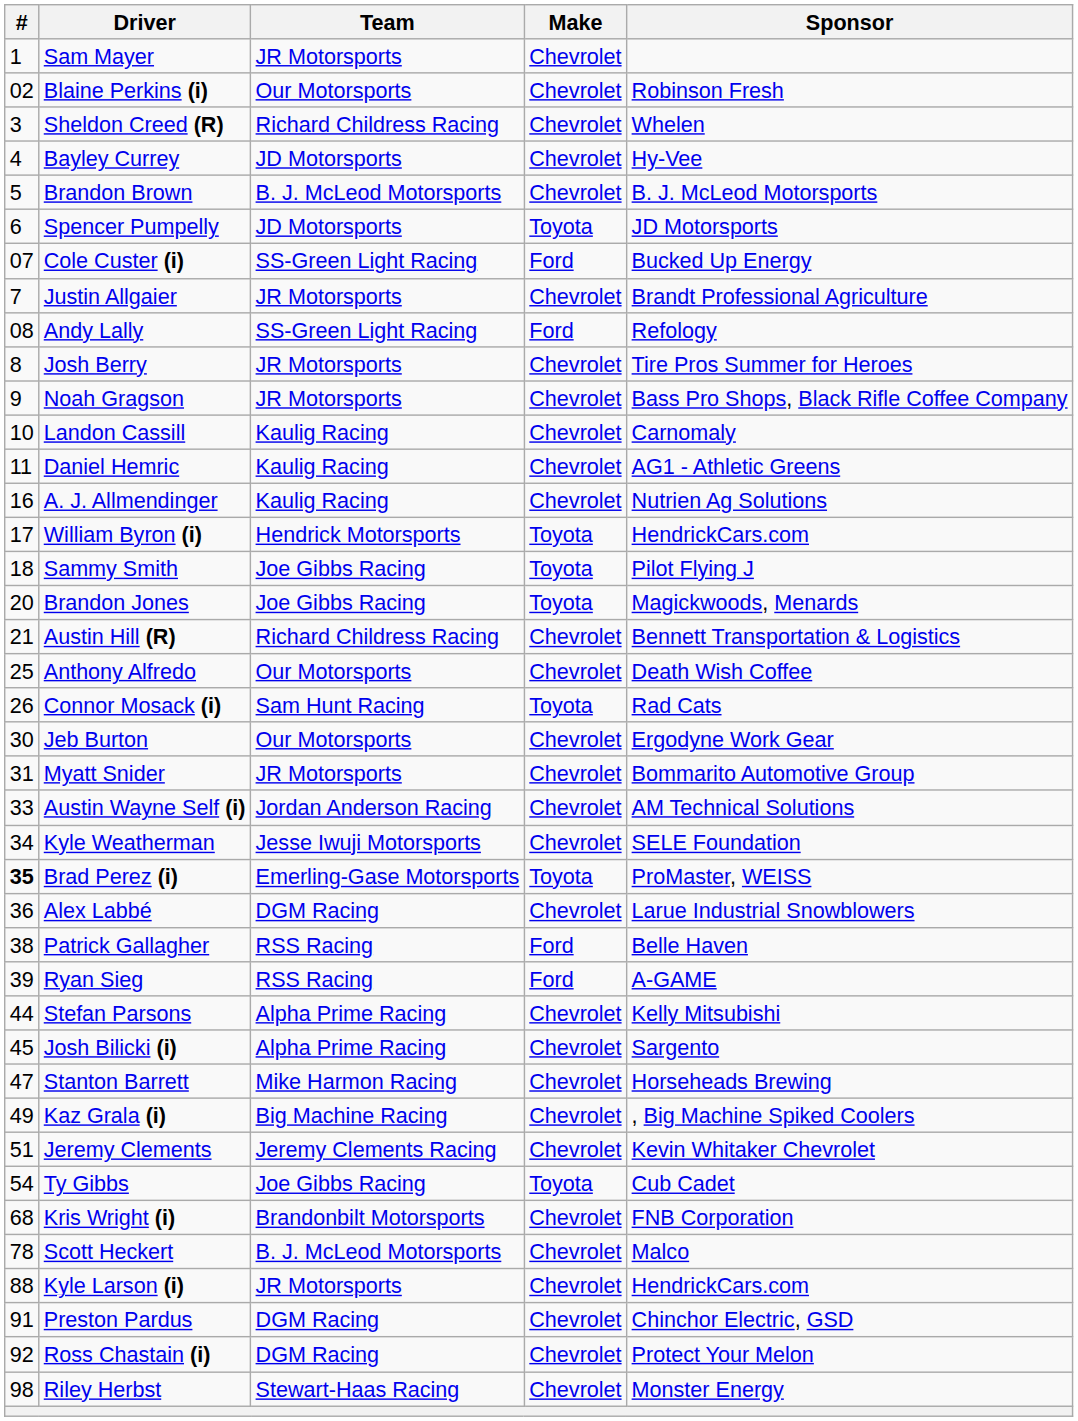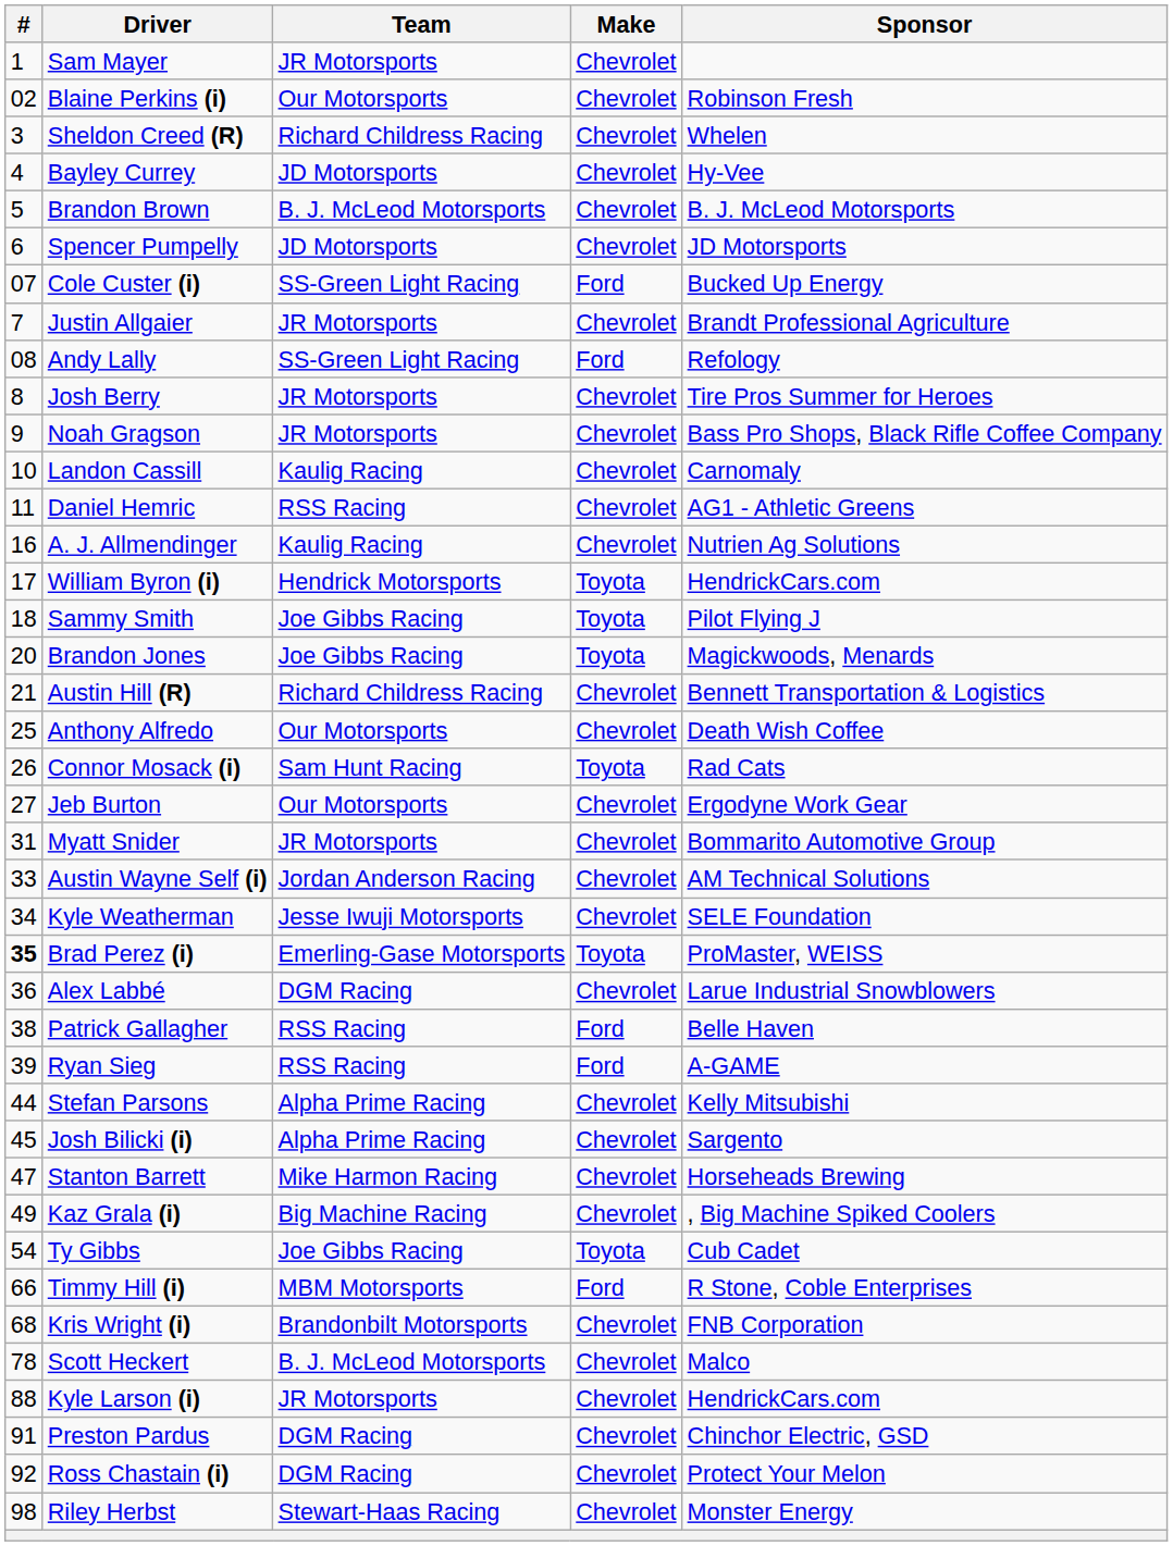 <table class="wikitable" style="font-size:95%">
 <tr>
 <th>#</th>
 <th>Driver</th>
 <th>Team</th>
 <th>Make</th>
 <th>Sponsor</th>
 </tr>
 <tr>
 <td>1</td>
 <td><a href='#'>Sam Mayer</a></td>
 <td><a href='#'>JR Motorsports</a></td>
 <td><a href='#'>Chevrolet</a></td>
 <td></td>
 </tr>
 <tr>
 <td>02</td>
 <td><a href='#'>Blaine Perkins</a> <strong>(i)</strong></td>
 <td><a href='#'>Our Motorsports</a></td>
 <td><a href='#'>Chevrolet</a></td>
 <td><a href='#'>Robinson Fresh</a></td>
 </tr>
 <tr>
 <td>3</td>
 <td><a href='#'>Sheldon Creed</a> <strong>(R)</strong></td>
 <td><a href='#'>Richard Childress Racing</a></td>
 <td><a href='#'>Chevrolet</a></td>
 <td><a href='#'>Whelen</a></td>
 </tr>
 <tr>
 <td>4</td>
 <td><a href='#'>Bayley Currey</a></td>
 <td><a href='#'>JD Motorsports</a></td>
 <td><a href='#'>Chevrolet</a></td>
 <td><a href='#'>Hy-Vee</a></td>
 </tr>
 <tr>
 <td>5</td>
 <td><a href='#'>Brandon Brown</a></td>
 <td><a href='#'>B. J. McLeod Motorsports</a></td>
 <td><a href='#'>Chevrolet</a></td>
 <td><a href='#'>B. J. McLeod Motorsports</a></td>
 </tr>
 <tr>
 <td>6</td>
 <td><a href='#'>Spencer Pumpelly</a></td>
 <td><a href='#'>JD Motorsports</a></td>
-<td><a href='#'>Toyota</a></td>
+<td><a href='#'>Chevrolet</a></td>
 <td><a href='#'>JD Motorsports</a></td>
 </tr>
 <tr>
 <td>07</td>
 <td><a href='#'>Cole Custer</a> <strong>(i)</strong></td>
 <td><a href='#'>SS-Green Light Racing</a></td>
 <td><a href='#'>Ford</a></td>
 <td><a href='#'>Bucked Up Energy</a></td>
 </tr>
 <tr>
 <td>7</td>
 <td><a href='#'>Justin Allgaier</a></td>
 <td><a href='#'>JR Motorsports</a></td>
 <td><a href='#'>Chevrolet</a></td>
 <td><a href='#'>Brandt Professional Agriculture</a></td>
 </tr>
 <tr>
 <td>08</td>
 <td><a href='#'>Andy Lally</a></td>
 <td><a href='#'>SS-Green Light Racing</a></td>
 <td><a href='#'>Ford</a></td>
 <td><a href='#'>Refology</a></td>
 </tr>
 <tr>
 <td>8</td>
 <td><a href='#'>Josh Berry</a></td>
 <td><a href='#'>JR Motorsports</a></td>
 <td><a href='#'>Chevrolet</a></td>
 <td><a href='#'>Tire Pros Summer for Heroes</a></td>
 </tr>
 <tr>
 <td>9</td>
 <td><a href='#'>Noah Gragson</a></td>
 <td><a href='#'>JR Motorsports</a></td>
 <td><a href='#'>Chevrolet</a></td>
 <td><a href='#'>Bass Pro Shops</a>, <a href='#'>Black Rifle Coffee Company</a></td>
 </tr>
 <tr>
 <td>10</td>
 <td><a href='#'>Landon Cassill</a></td>
 <td><a href='#'>Kaulig Racing</a></td>
 <td><a href='#'>Chevrolet</a></td>
 <td><a href='#'>Carnomaly</a></td>
 </tr>
 <tr>
 <td>11</td>
 <td><a href='#'>Daniel Hemric</a></td>
-<td><a href='#'>Kaulig Racing</a></td>
+<td><a href='#'>RSS Racing</a></td>
 <td><a href='#'>Chevrolet</a></td>
 <td><a href='#'>AG1 - Athletic Greens</a></td>
 </tr>
 <tr>
 <td>16</td>
 <td><a href='#'>A. J. Allmendinger</a></td>
 <td><a href='#'>Kaulig Racing</a></td>
 <td><a href='#'>Chevrolet</a></td>
 <td><a href='#'>Nutrien Ag Solutions</a></td>
 </tr>
 <tr>
 <td>17</td>
 <td><a href='#'>William Byron</a> <strong>(i)</strong></td>
 <td><a href='#'>Hendrick Motorsports</a></td>
 <td><a href='#'>Toyota</a></td>
 <td><a href='#'>HendrickCars.com</a></td>
 </tr>
 <tr>
 <td>18</td>
 <td><a href='#'>Sammy Smith</a></td>
 <td><a href='#'>Joe Gibbs Racing</a></td>
 <td><a href='#'>Toyota</a></td>
 <td><a href='#'>Pilot Flying J</a></td>
 </tr>
 <tr>
 <td>20</td>
 <td><a href='#'>Brandon Jones</a></td>
 <td><a href='#'>Joe Gibbs Racing</a></td>
 <td><a href='#'>Toyota</a></td>
 <td><a href='#'>Magickwoods</a>, <a href='#'>Menards</a></td>
 </tr>
 <tr>
 <td>21</td>
 <td><a href='#'>Austin Hill</a> <strong>(R)</strong></td>
 <td><a href='#'>Richard Childress Racing</a></td>
 <td><a href='#'>Chevrolet</a></td>
 <td><a href='#'>Bennett Transportation & Logistics</a></td>
 </tr>
 <tr>
 <td>25</td>
 <td><a href='#'>Anthony Alfredo</a></td>
 <td><a href='#'>Our Motorsports</a></td>
 <td><a href='#'>Chevrolet</a></td>
 <td><a href='#'>Death Wish Coffee</a></td>
 </tr>
 <tr>
 <td>26</td>
 <td><a href='#'>Connor Mosack</a> <strong>(i)</strong></td>
 <td><a href='#'>Sam Hunt Racing</a></td>
 <td><a href='#'>Toyota</a></td>
 <td><a href='#'>Rad Cats</a></td>
 </tr>
 <tr>
-<td>30</td>
+<td>27</td>
 <td><a href='#'>Jeb Burton</a></td>
 <td><a href='#'>Our Motorsports</a></td>
 <td><a href='#'>Chevrolet</a></td>
 <td><a href='#'>Ergodyne Work Gear</a></td>
 </tr>
 <tr>
 <td>31</td>
 <td><a href='#'>Myatt Snider</a></td>
 <td><a href='#'>JR Motorsports</a></td>
 <td><a href='#'>Chevrolet</a></td>
 <td><a href='#'>Bommarito Automotive Group</a></td>
 </tr>
 <tr>
 <td>33</td>
 <td nowrap><a href='#'>Austin Wayne Self</a> <strong>(i)</strong></td>
 <td><a href='#'>Jordan Anderson Racing</a></td>
 <td><a href='#'>Chevrolet</a></td>
 <td><a href='#'>AM Technical Solutions</a></td>
 </tr>
 <tr>
 <td>34</td>
 <td><a href='#'>Kyle Weatherman</a></td>
 <td><a href='#'>Jesse Iwuji Motorsports</a></td>
 <td><a href='#'>Chevrolet</a></td>
 <td><a href='#'>SELE Foundation</a></td>
 </tr>
 <tr>
 <td><strong>35</strong></td>
 <td><a href='#'>Brad Perez</a> <strong>(i)</strong></td>
 <td nowrap><a href='#'>Emerling-Gase Motorsports</a></td>
 <td><a href='#'>Toyota</a></td>
 <td><a href='#'>ProMaster</a>, <a href='#'>WEISS</a></td>
 </tr>
 <tr>
 <td>36</td>
 <td><a href='#'>Alex Labbé</a></td>
 <td><a href='#'>DGM Racing</a></td>
 <td><a href='#'>Chevrolet</a></td>
 <td><a href='#'>Larue Industrial Snowblowers</a></td>
 </tr>
 <tr>
 <td>38</td>
 <td><a href='#'>Patrick Gallagher</a></td>
 <td><a href='#'>RSS Racing</a></td>
 <td><a href='#'>Ford</a></td>
 <td><a href='#'>Belle Haven</a></td>
 </tr>
 <tr>
 <td>39</td>
 <td><a href='#'>Ryan Sieg</a></td>
 <td><a href='#'>RSS Racing</a></td>
 <td><a href='#'>Ford</a></td>
 <td><a href='#'>A-GAME</a></td>
 </tr>
 <tr>
 <td>44</td>
 <td><a href='#'>Stefan Parsons</a></td>
 <td><a href='#'>Alpha Prime Racing</a></td>
 <td><a href='#'>Chevrolet</a></td>
 <td><a href='#'>Kelly Mitsubishi</a></td>
 </tr>
 <tr>
 <td>45</td>
 <td><a href='#'>Josh Bilicki</a> <strong>(i)</strong></td>
 <td><a href='#'>Alpha Prime Racing</a></td>
 <td><a href='#'>Chevrolet</a></td>
 <td><a href='#'>Sargento</a></td>
 </tr>
 <tr>
 <td>47</td>
 <td><a href='#'>Stanton Barrett</a></td>
 <td><a href='#'>Mike Harmon Racing</a></td>
 <td><a href='#'>Chevrolet</a></td>
 <td><a href='#'>Horseheads Brewing</a></td>
 </tr>
 <tr>
 <td>49</td>
 <td><a href='#'>Kaz Grala</a> <strong>(i)</strong></td>
 <td><a href='#'>Big Machine Racing</a></td>
 <td><a href='#'>Chevrolet</a></td>
 <td nowrap="">, <a href='#'>Big Machine Spiked Coolers</a></td>
 </tr>
 <tr>
-<td>51</td>
-<td><a href='#'>Jeremy Clements</a></td>
-<td><a href='#'>Jeremy Clements Racing</a></td>
-<td><a href='#'>Chevrolet</a></td>
-<td><a href='#'>Kevin Whitaker Chevrolet</a></td>
-</tr>
-<tr>
 <td>54</td>
 <td><a href='#'>Ty Gibbs</a></td>
 <td><a href='#'>Joe Gibbs Racing</a></td>
 <td><a href='#'>Toyota</a></td>
 <td><a href='#'>Cub Cadet</a></td>
+</tr>
+<tr>
+<td>66</td>
+<td><a href='#'>Timmy Hill</a> <strong>(i)</strong></td>
+<td><a href='#'>MBM Motorsports</a></td>
+<td><a href='#'>Ford</a></td>
+<td><a href='#'>R Stone</a>, <a href='#'>Coble Enterprises</a></td>
 </tr>
 <tr>
 <td>68</td>
 <td><a href='#'>Kris Wright</a> <strong>(i)</strong></td>
 <td><a href='#'>Brandonbilt Motorsports</a></td>
 <td><a href='#'>Chevrolet</a></td>
 <td><a href='#'>FNB Corporation</a></td>
 </tr>
 <tr>
 <td>78</td>
 <td><a href='#'>Scott Heckert</a></td>
 <td><a href='#'>B. J. McLeod Motorsports</a></td>
 <td><a href='#'>Chevrolet</a></td>
 <td><a href='#'>Malco</a></td>
 </tr>
 <tr>
 <td>88</td>
 <td><a href='#'>Kyle Larson</a> <strong>(i)</strong></td>
 <td><a href='#'>JR Motorsports</a></td>
 <td><a href='#'>Chevrolet</a></td>
 <td><a href='#'>HendrickCars.com</a></td>
 </tr>
 <tr>
 <td>91</td>
 <td><a href='#'>Preston Pardus</a></td>
 <td><a href='#'>DGM Racing</a></td>
 <td><a href='#'>Chevrolet</a></td>
 <td><a href='#'>Chinchor Electric</a>, <a href='#'>GSD</a></td>
 </tr>
 <tr>
 <td>92</td>
 <td><a href='#'>Ross Chastain</a> <strong>(i)</strong></td>
 <td><a href='#'>DGM Racing</a></td>
 <td><a href='#'>Chevrolet</a></td>
 <td><a href='#'>Protect Your Melon</a></td>
 </tr>
 <tr>
 <td>98</td>
 <td><a href='#'>Riley Herbst</a></td>
 <td><a href='#'>Stewart-Haas Racing</a></td>
 <td><a href='#'>Chevrolet</a></td>
 <td><a href='#'>Monster Energy</a></td>
 </tr>
 <tr>
 <th colspan="5"></th>
 </tr>
 </table>
